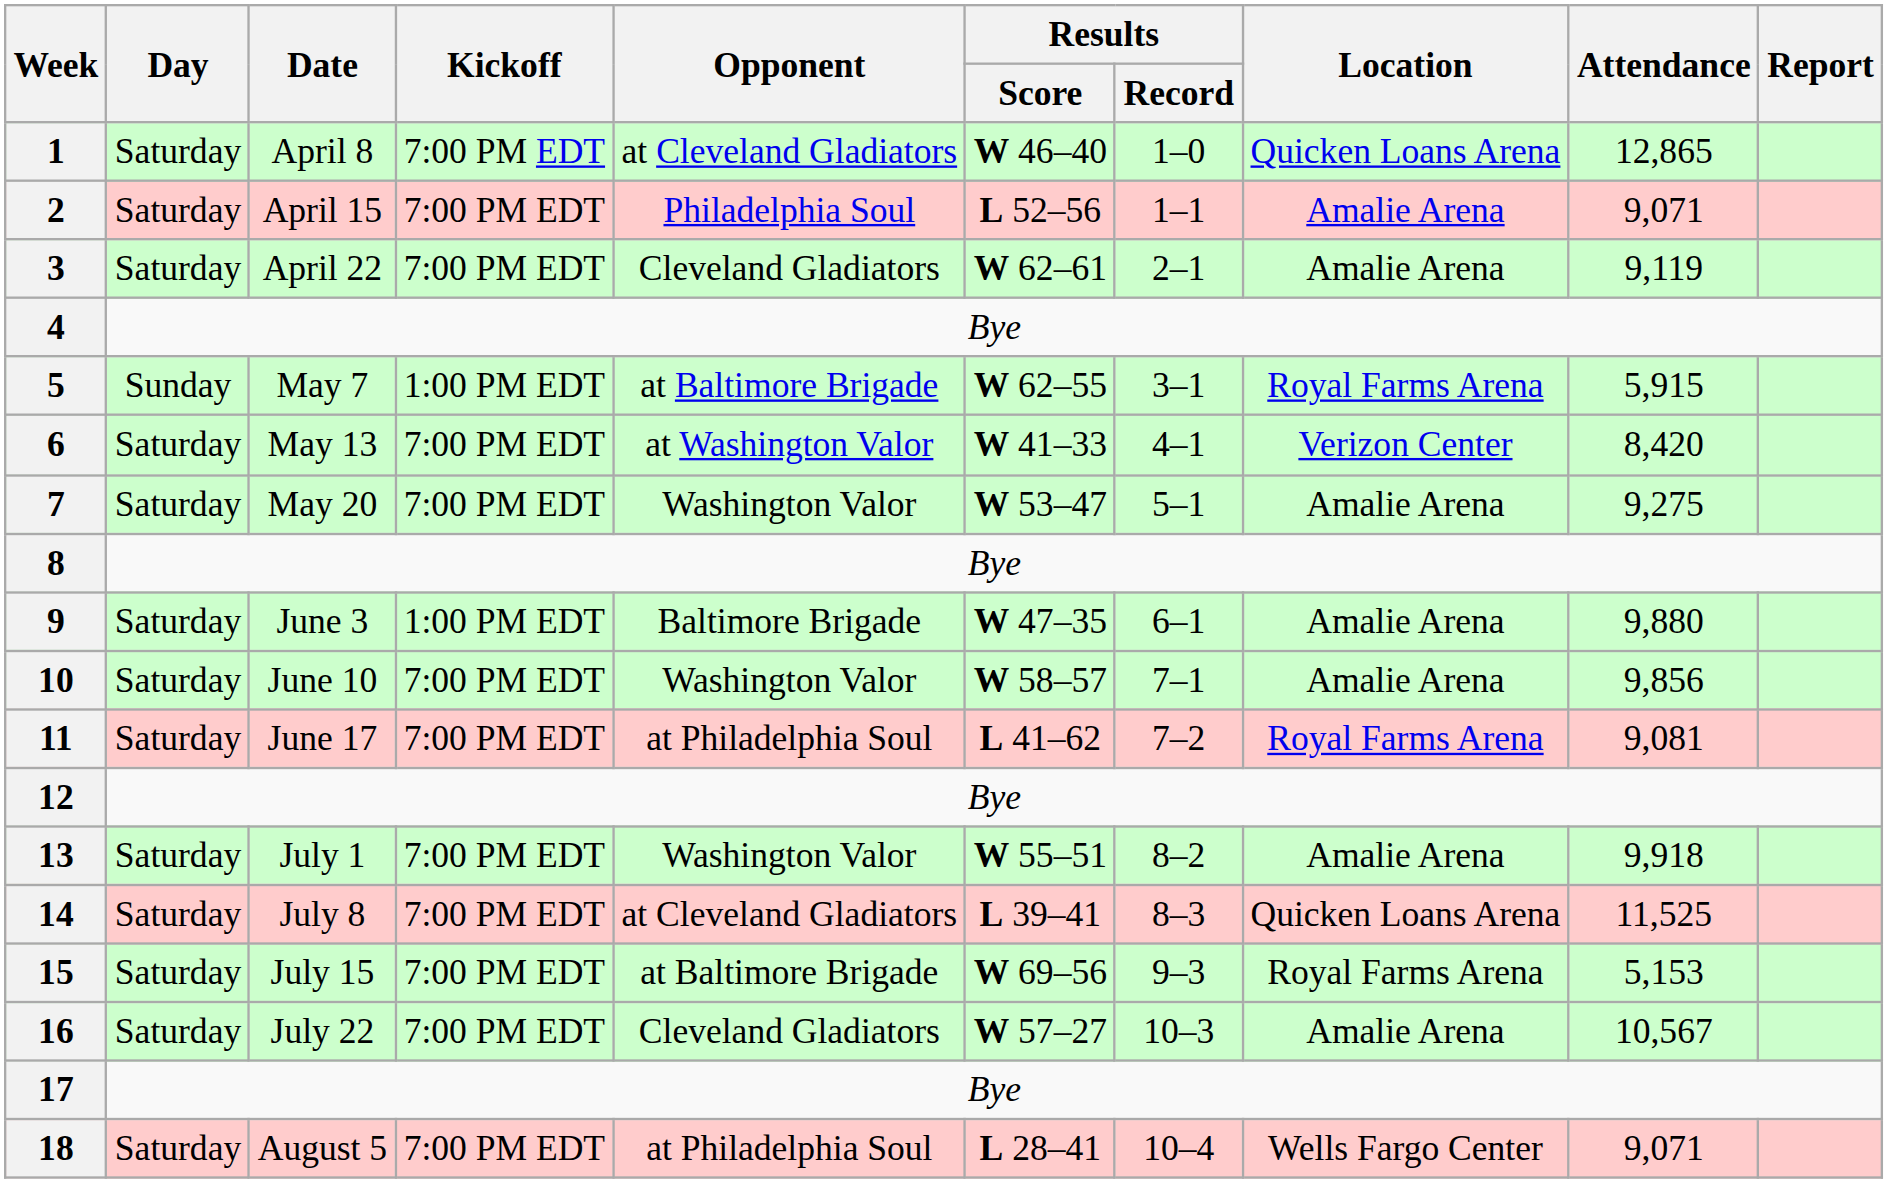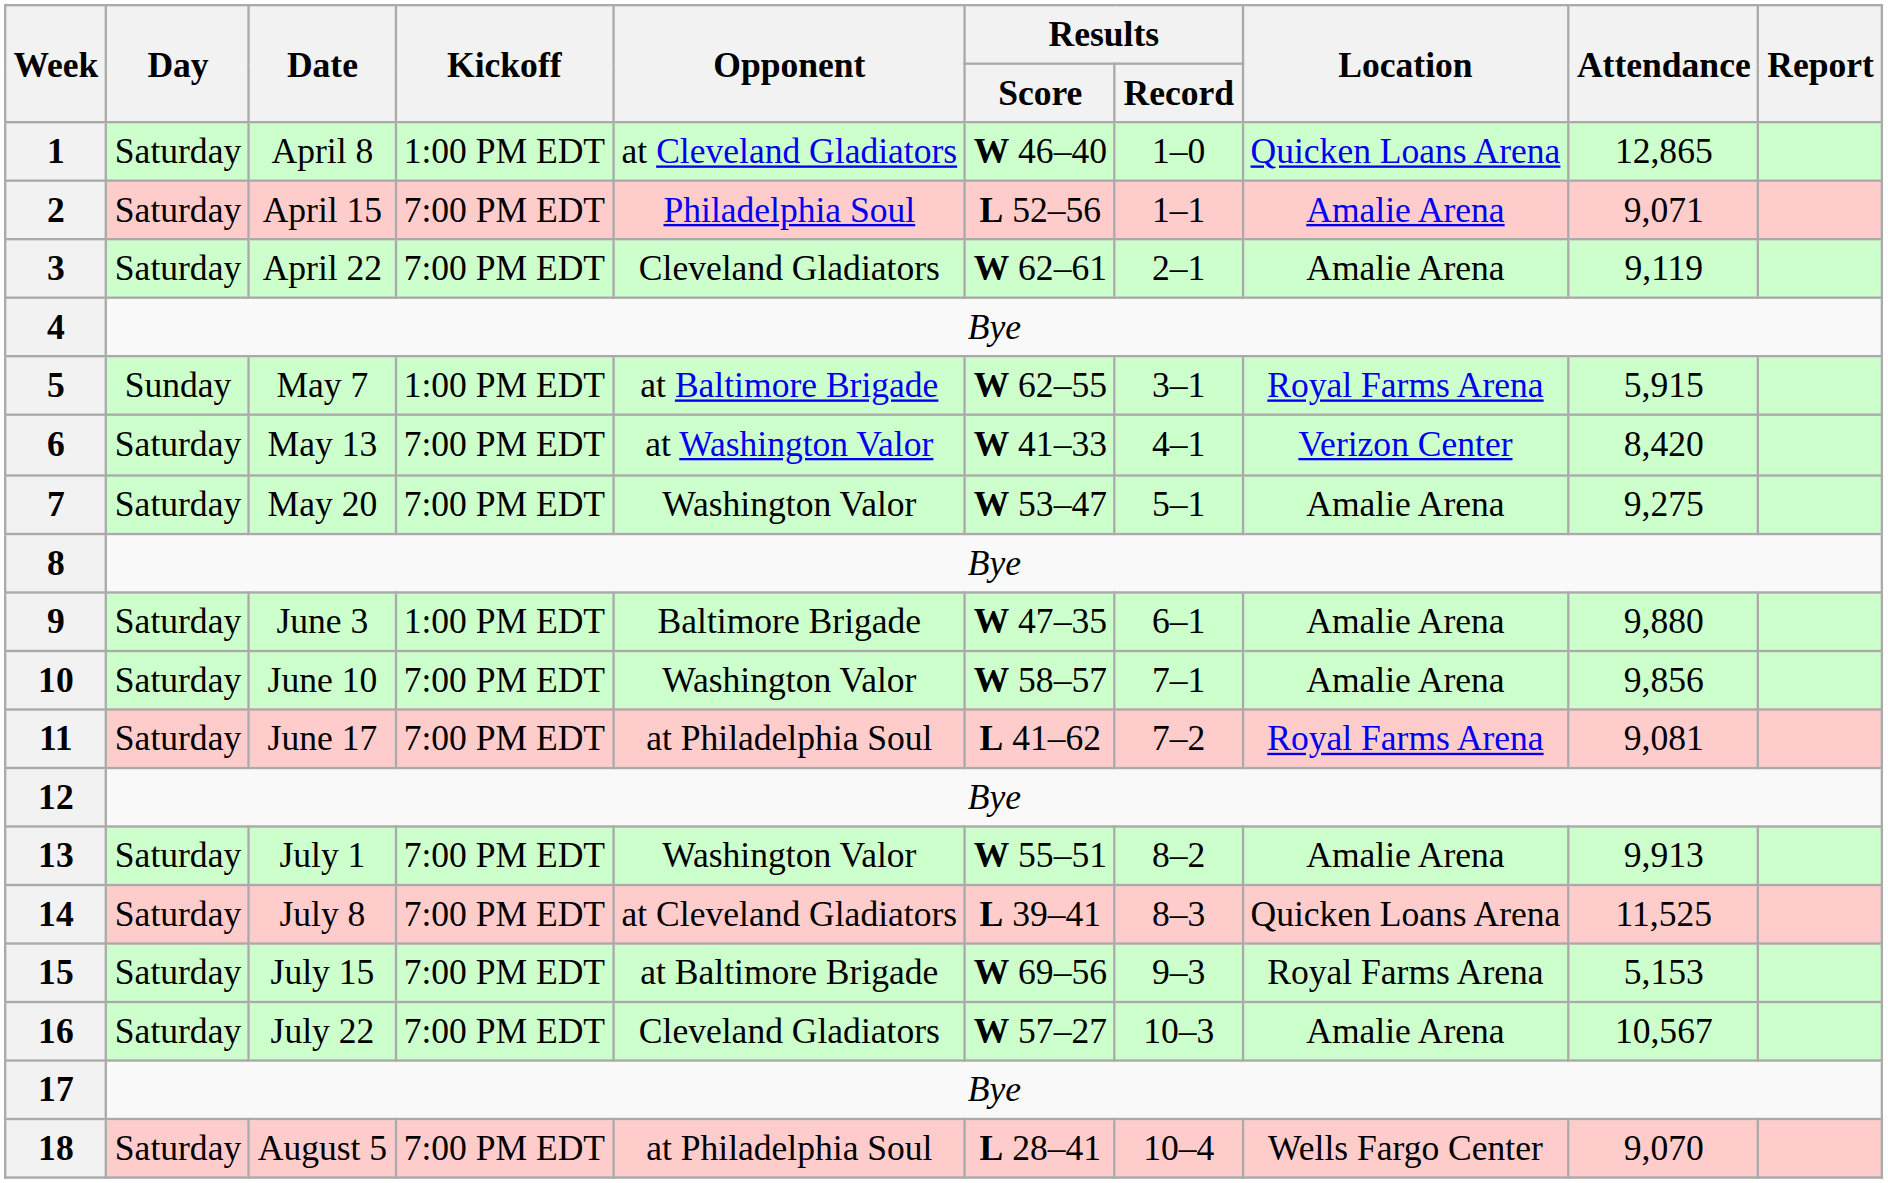 <table class="wikitable" style="font-size: 95%;">
 <tr>
 <th rowspan=2>Week</th>
 <th rowspan=2>Day</th>
 <th rowspan=2>Date</th>
 <th rowspan=2>Kickoff</th>
 <th rowspan=2>Opponent</th>
 <th colspan=2>Results</th>
 <th rowspan=2>Location</th>
 <th rowspan=2>Attendance</th>
 <th rowspan=2>Report</th>
 </tr>
 <tr>
 <th>Score</th>
 <th>Record</th>
 </tr>
 <tr style=background:#ccffcc>
 <th align="center"><strong>1</strong></th>
 <td align="center">Saturday</td>
 <td align="center">April 8</td>
-<td align="center">7:00 PM <a href='#'>EDT</a></td>
+<td align="center">1:00 PM EDT</td>
 <td align="center">at <a href='#'>Cleveland Gladiators</a></td>
 <td align="center"><strong>W</strong> 46–40</td>
 <td align="center">1–0</td>
 <td align="center"><a href='#'>Quicken Loans Arena</a></td>
 <td align="center">12,865</td>
 <td align="center"></td>
 </tr>
 <tr style=background:#ffcccc>
 <th align="center"><strong>2</strong></th>
 <td align="center">Saturday</td>
 <td align="center">April 15</td>
 <td align="center">7:00 PM EDT</td>
 <td align="center"><a href='#'>Philadelphia Soul</a></td>
 <td align="center"><strong>L</strong> 52–56</td>
 <td align="center">1–1</td>
 <td align="center"><a href='#'>Amalie Arena</a></td>
 <td align="center">9,071</td>
 <td align="center"></td>
 </tr>
 <tr style=background:#ccffcc>
 <th align="center"><strong>3</strong></th>
 <td align="center">Saturday</td>
 <td align="center">April 22</td>
 <td align="center">7:00 PM EDT</td>
 <td align="center">Cleveland Gladiators</td>
 <td align="center"><strong>W</strong> 62–61</td>
 <td align="center">2–1</td>
 <td align="center">Amalie Arena</td>
 <td align="center">9,119</td>
 <td align="center"></td>
 </tr>
 <tr style=>
 <th align="center"><strong>4</strong></th>
 <td colspan=9 align="center" valign="middle"><em>Bye</em></td>
 </tr>
 <tr style=background:#ccffcc>
 <th align="center"><strong>5</strong></th>
 <td align="center">Sunday</td>
 <td align="center">May 7</td>
 <td align="center">1:00 PM EDT</td>
 <td align="center">at <a href='#'>Baltimore Brigade</a></td>
 <td align="center"><strong>W</strong> 62–55</td>
 <td align="center">3–1</td>
 <td align="center"><a href='#'>Royal Farms Arena</a></td>
 <td align="center">5,915</td>
 <td align="center"></td>
 </tr>
 <tr style=background:#ccffcc>
 <th align="center"><strong>6</strong></th>
 <td align="center">Saturday</td>
 <td align="center">May 13</td>
 <td align="center">7:00 PM EDT</td>
 <td align="center">at <a href='#'>Washington Valor</a></td>
 <td align="center"><strong>W</strong> 41–33</td>
 <td align="center">4–1</td>
 <td align="center"><a href='#'>Verizon Center</a></td>
 <td align="center">8,420</td>
 <td align="center"></td>
 </tr>
 <tr style=background:#ccffcc>
 <th align="center"><strong>7</strong></th>
 <td align="center">Saturday</td>
 <td align="center">May 20</td>
 <td align="center">7:00 PM EDT</td>
 <td align="center">Washington Valor</td>
 <td align="center"><strong>W</strong> 53–47</td>
 <td align="center">5–1</td>
 <td align="center">Amalie Arena</td>
 <td align="center">9,275</td>
 <td align="center"></td>
 </tr>
 <tr style=>
 <th align="center"><strong>8</strong></th>
 <td colspan=9 align="center" valign="middle"><em>Bye</em></td>
 </tr>
 <tr style=background:#ccffcc>
 <th align="center"><strong>9</strong></th>
 <td align="center">Saturday</td>
 <td align="center">June 3</td>
 <td align="center">1:00 PM EDT</td>
 <td align="center">Baltimore Brigade</td>
 <td align="center"><strong>W</strong> 47–35</td>
 <td align="center">6–1</td>
 <td align="center">Amalie Arena</td>
 <td align="center">9,880</td>
 <td align="center"></td>
 </tr>
 <tr style=background:#ccffcc>
 <th align="center"><strong>10</strong></th>
 <td align="center">Saturday</td>
 <td align="center">June 10</td>
 <td align="center">7:00 PM EDT</td>
 <td align="center">Washington Valor</td>
 <td align="center"><strong>W</strong> 58–57</td>
 <td align="center">7–1</td>
 <td align="center">Amalie Arena</td>
 <td align="center">9,856</td>
 <td align="center"></td>
 </tr>
 <tr style=background:#ffcccc>
 <th align="center"><strong>11</strong></th>
 <td align="center">Saturday</td>
 <td align="center">June 17</td>
 <td align="center">7:00 PM EDT</td>
 <td align="center">at Philadelphia Soul</td>
 <td align="center"><strong>L</strong> 41–62</td>
 <td align="center">7–2</td>
 <td align="center"><a href='#'>Royal Farms Arena</a></td>
 <td align="center">9,081</td>
 <td align="center"></td>
 </tr>
 <tr style=>
 <th align="center"><strong>12</strong></th>
 <td colspan=9 align="center" valign="middle"><em>Bye</em></td>
 </tr>
 <tr style=background:#ccffcc>
 <th align="center"><strong>13</strong></th>
 <td align="center">Saturday</td>
 <td align="center">July 1</td>
 <td align="center">7:00 PM EDT</td>
 <td align="center">Washington Valor</td>
 <td align="center"><strong>W</strong> 55–51</td>
 <td align="center">8–2</td>
 <td align="center">Amalie Arena</td>
-<td align="center">9,918</td>
+<td align="center">9,913</td>
 <td align="center"></td>
 </tr>
 <tr style=background:#ffcccc>
 <th align="center"><strong>14</strong></th>
 <td align="center">Saturday</td>
 <td align="center">July 8</td>
 <td align="center">7:00 PM EDT</td>
 <td align="center">at Cleveland Gladiators</td>
 <td align="center"><strong>L</strong> 39–41</td>
 <td align="center">8–3</td>
 <td align="center">Quicken Loans Arena</td>
 <td align="center">11,525</td>
 <td align="center"></td>
 </tr>
 <tr style=background:#ccffcc>
 <th align="center"><strong>15</strong></th>
 <td align="center">Saturday</td>
 <td align="center">July 15</td>
 <td align="center">7:00 PM EDT</td>
 <td align="center">at Baltimore Brigade</td>
 <td align="center"><strong>W</strong> 69–56</td>
 <td align="center">9–3</td>
 <td align="center">Royal Farms Arena</td>
 <td align="center">5,153</td>
 <td align="center"></td>
 </tr>
 <tr style=background:#ccffcc>
 <th align="center"><strong>16</strong></th>
 <td align="center">Saturday</td>
 <td align="center">July 22</td>
 <td align="center">7:00 PM EDT</td>
 <td align="center">Cleveland Gladiators</td>
 <td align="center"><strong>W</strong> 57–27</td>
 <td align="center">10–3</td>
 <td align="center">Amalie Arena</td>
 <td align="center">10,567</td>
 <td align="center"></td>
 </tr>
 <tr style=>
 <th align="center"><strong>17</strong></th>
 <td colspan=9 align="center" valign="middle"><em>Bye</em></td>
 </tr>
 <tr style= background:#ffcccc>
 <th align="center"><strong>18</strong></th>
 <td align="center">Saturday</td>
 <td align="center">August 5</td>
 <td align="center">7:00 PM EDT</td>
 <td align="center">at Philadelphia Soul</td>
 <td align="center"><strong>L</strong> 28–41</td>
 <td align="center">10–4</td>
 <td align="center">Wells Fargo Center</td>
-<td align="center">9,071</td>
+<td align="center">9,070</td>
 <td align="center"></td>
 </tr>
 </table>
